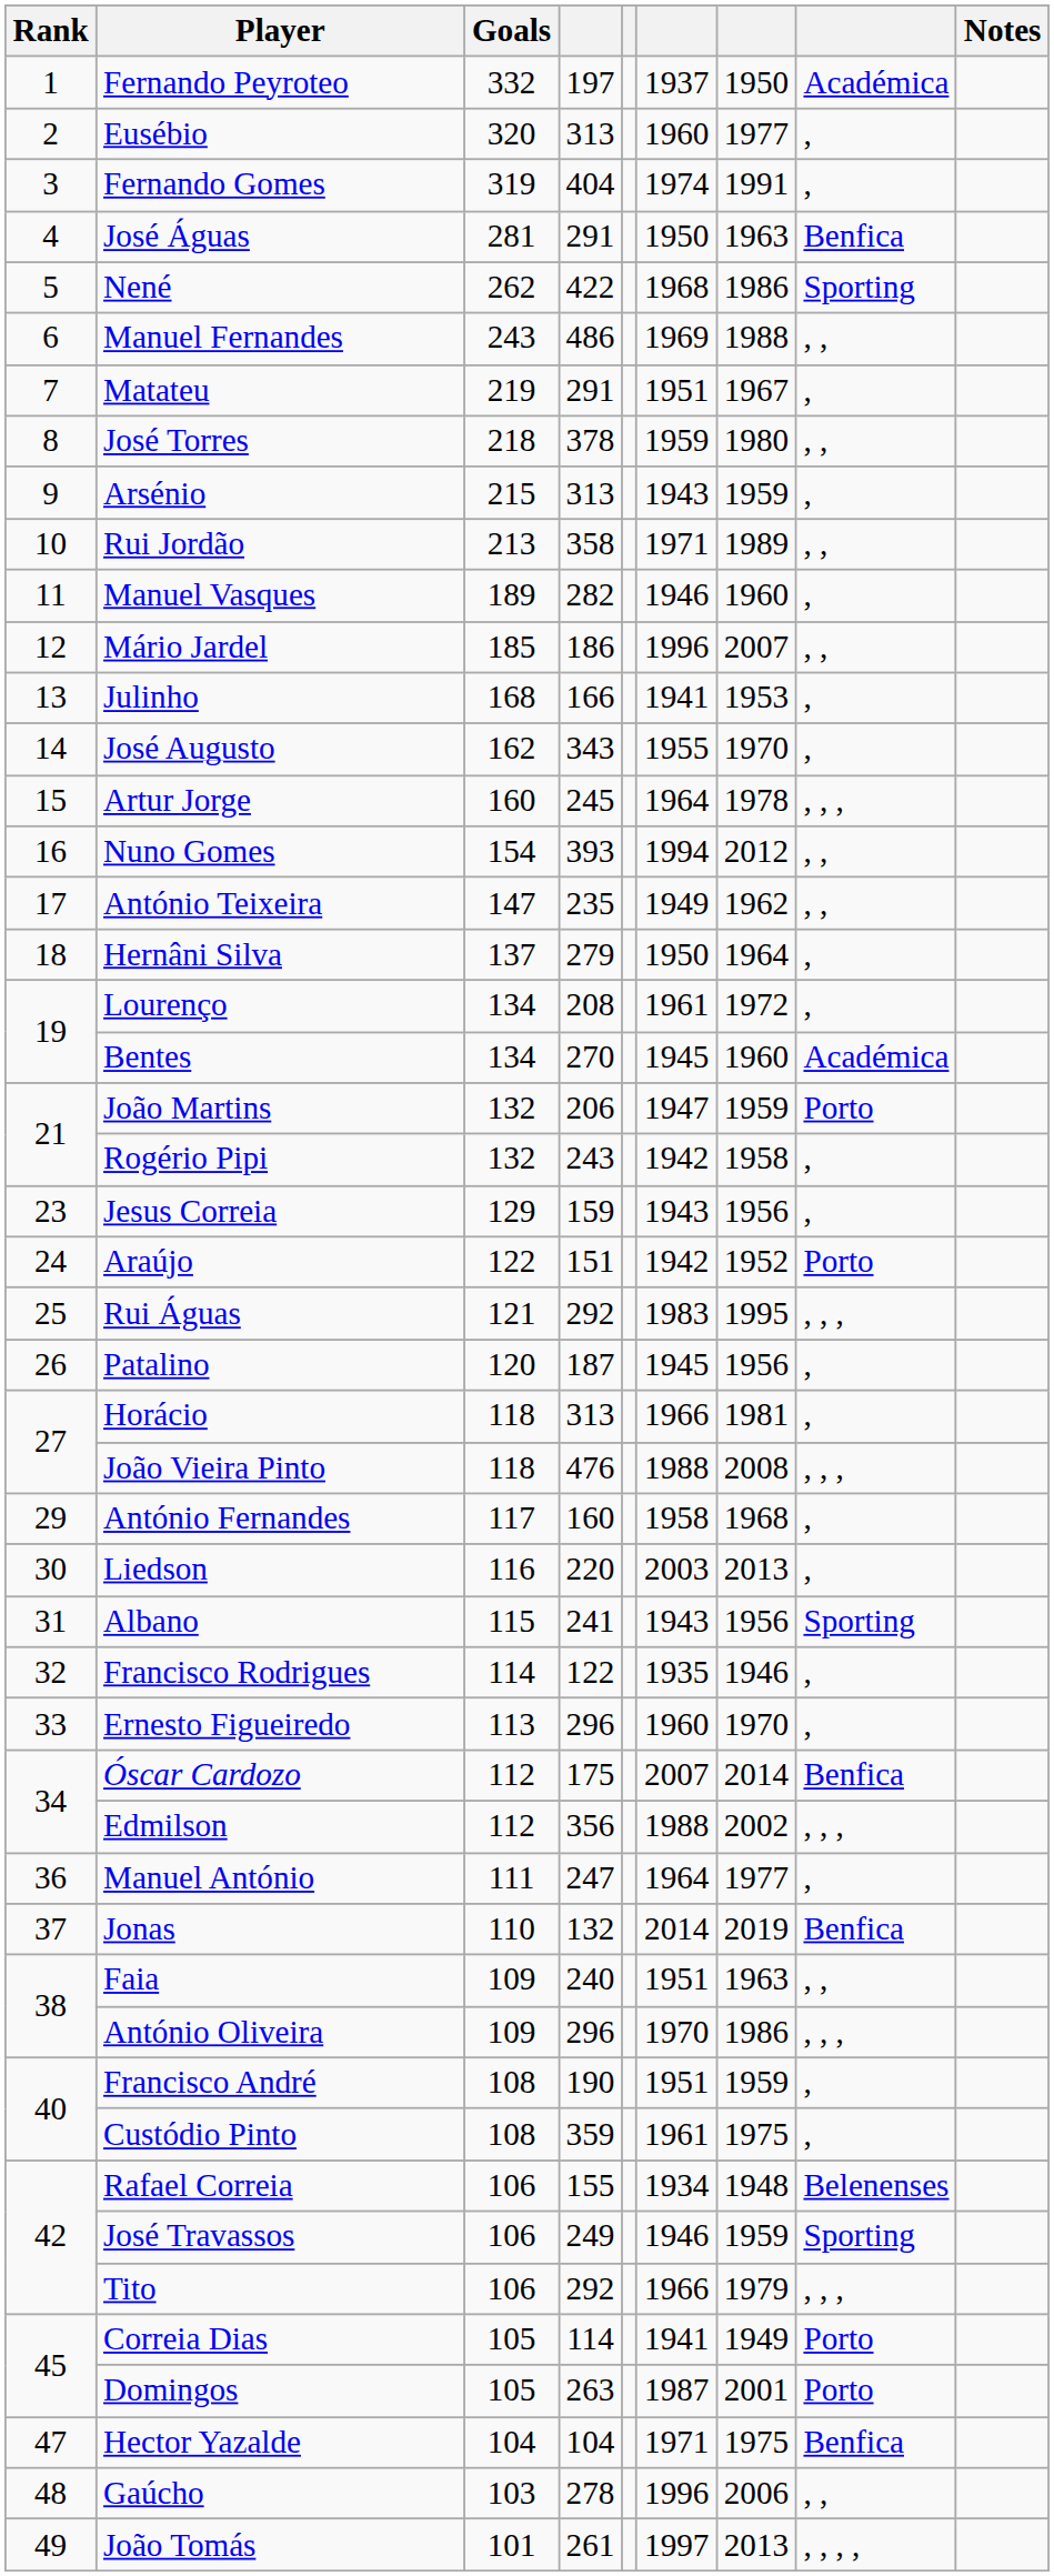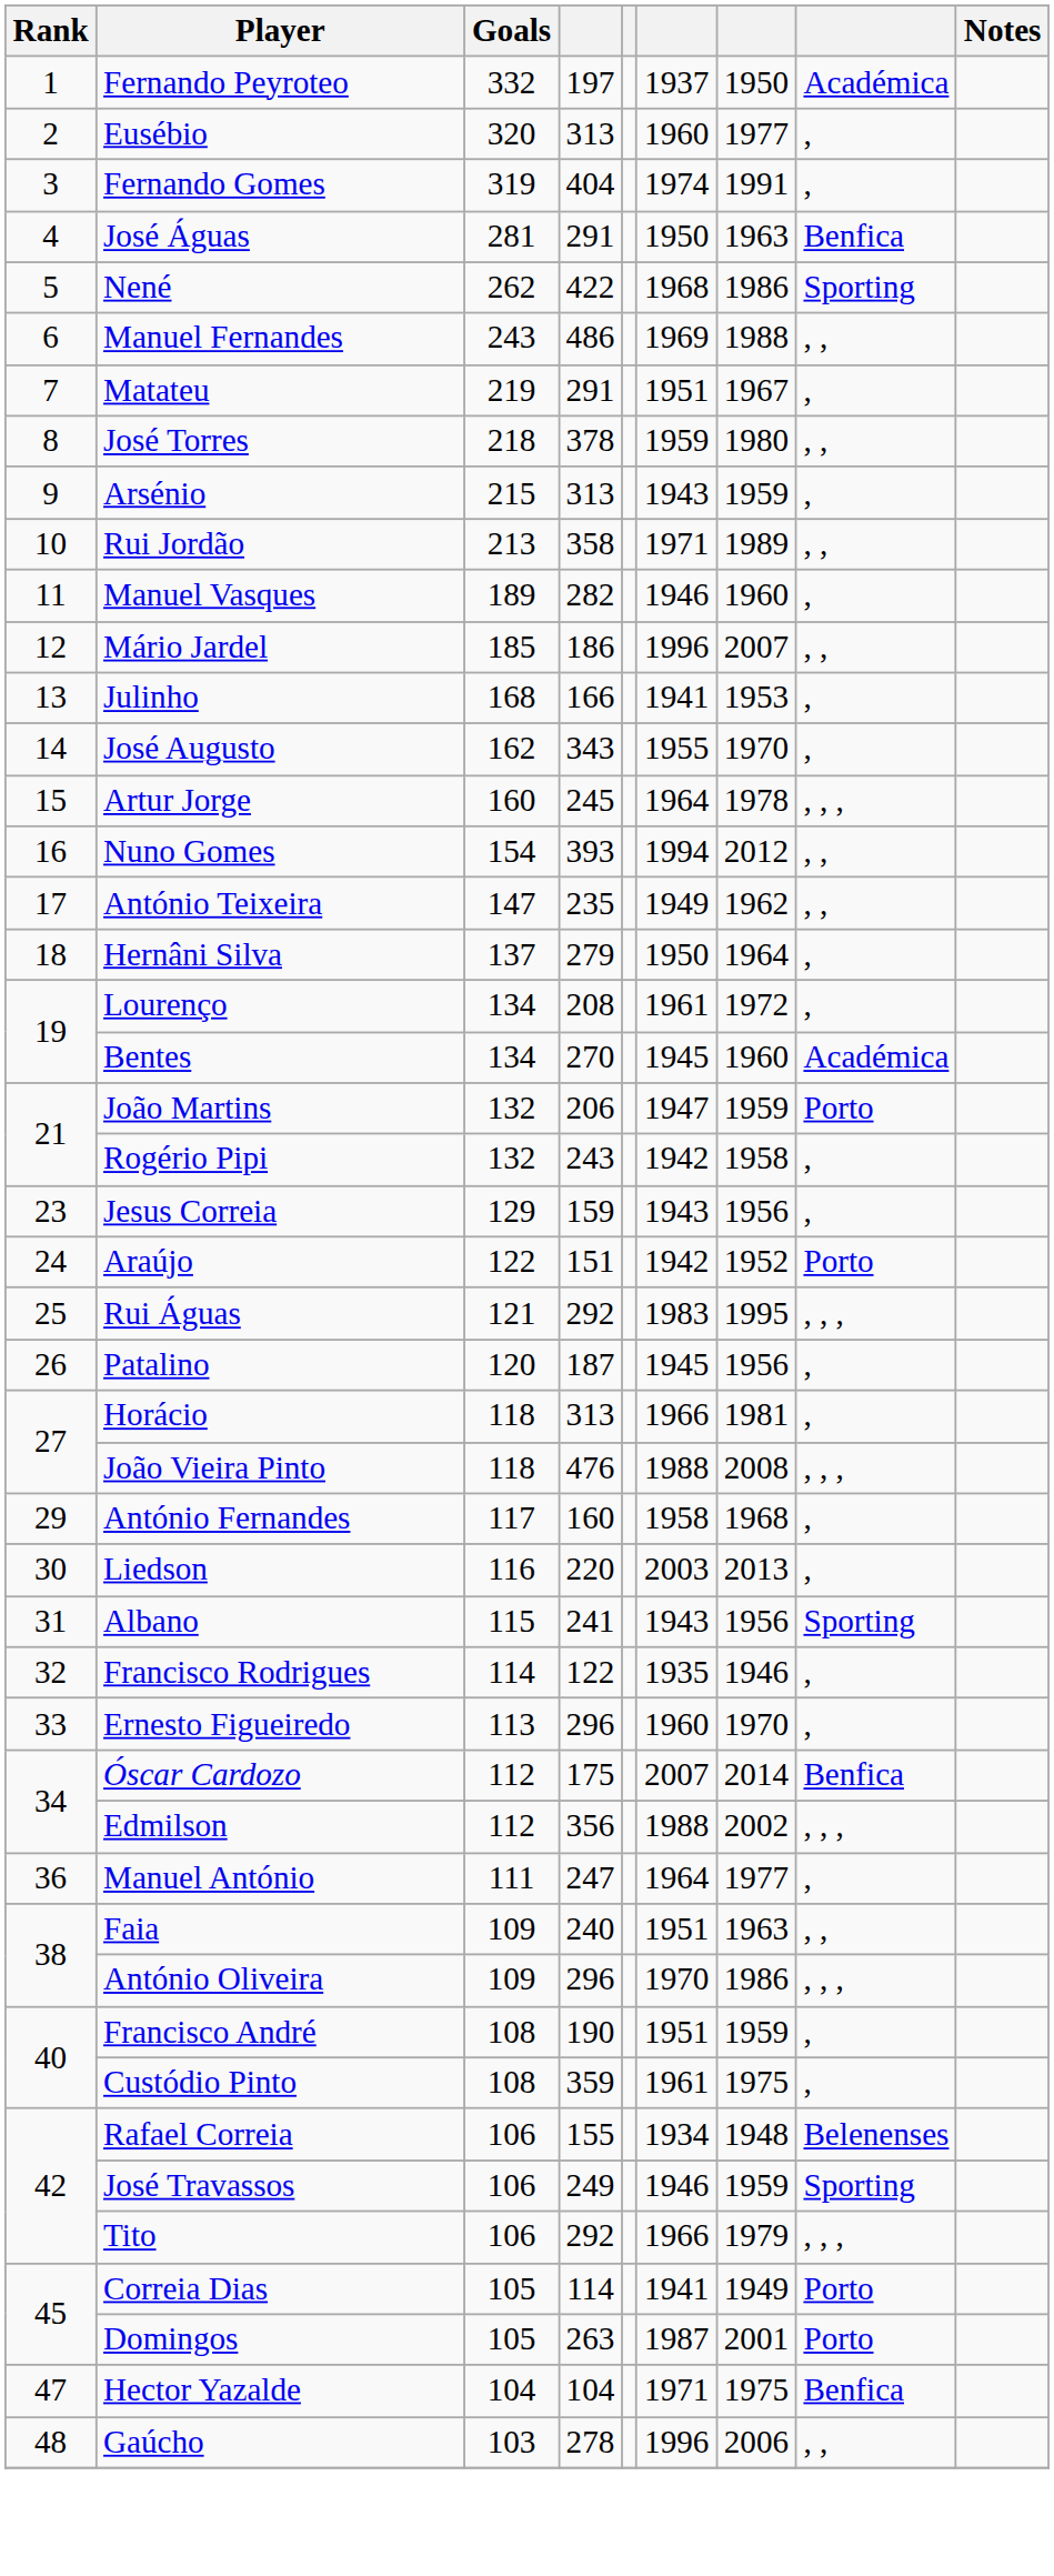 <table class="wikitable sortable" style="text-align:center">
 <tr>
 <th scope="col">Rank</th>
 <th scope="col" width=175px>Player</th>
 <th scope="col">Goals</th>
 <th scope="col"></th>
 <th scope="col"></th>
 <th scope="col"></th>
 <th scope="col"></th>
 <th class="unsortable"></th>
 <th class="unsortable">Notes</th>
 </tr>
 <tr>
 <td>1</td>
 <td style="text-align:left"> <a href='#'>Fernando Peyroteo</a></td>
 <td>332</td>
 <td>197</td>
 <td></td>
 <td>1937</td>
 <td>1950</td>
 <td style="text-align:left"><a href='#'>Académica</a></td>
 <td></td>
 </tr>
 <tr>
 <td>2</td>
 <td style="text-align:left"> <a href='#'>Eusébio</a></td>
 <td>320</td>
 <td>313</td>
 <td></td>
 <td>1960</td>
 <td>1977</td>
 <td style="text-align:left">, </td>
 <td></td>
 </tr>
 <tr>
 <td>3</td>
 <td style="text-align:left"> <a href='#'>Fernando Gomes</a></td>
 <td>319</td>
 <td>404</td>
 <td></td>
 <td>1974</td>
 <td>1991</td>
 <td style="text-align:left">, </td>
 <td></td>
 </tr>
 <tr>
 <td>4</td>
 <td style="text-align:left"> <a href='#'>José Águas</a></td>
 <td>281</td>
 <td>291</td>
 <td></td>
 <td>1950</td>
 <td>1963</td>
 <td style="text-align:left"><a href='#'>Benfica</a></td>
 <td></td>
 </tr>
 <tr>
 <td>5</td>
 <td style="text-align:left"> <a href='#'>Nené</a></td>
 <td>262</td>
 <td>422</td>
 <td></td>
 <td>1968</td>
 <td>1986</td>
 <td style="text-align:left"><a href='#'>Sporting</a></td>
 <td></td>
 </tr>
 <tr>
 <td>6</td>
 <td style="text-align:left"> <a href='#'>Manuel Fernandes</a></td>
 <td>243</td>
 <td>486</td>
 <td></td>
 <td>1969</td>
 <td>1988</td>
 <td style="text-align:left">, , </td>
 <td></td>
 </tr>
 <tr>
 <td>7</td>
 <td style="text-align:left"> <a href='#'>Matateu</a></td>
 <td>219</td>
 <td>291</td>
 <td></td>
 <td>1951</td>
 <td>1967</td>
 <td style="text-align:left">, </td>
 <td></td>
 </tr>
 <tr>
 <td>8</td>
 <td style="text-align:left"> <a href='#'>José Torres</a></td>
 <td>218</td>
 <td>378</td>
 <td></td>
 <td>1959</td>
 <td>1980</td>
 <td style="text-align:left">, , </td>
 <td></td>
 </tr>
 <tr>
 <td>9</td>
 <td style="text-align:left"> <a href='#'>Arsénio</a></td>
 <td>215</td>
 <td>313</td>
 <td></td>
 <td>1943</td>
 <td>1959</td>
 <td style="text-align:left">, </td>
 <td></td>
 </tr>
 <tr>
 <td>10</td>
 <td style="text-align:left"> <a href='#'>Rui Jordão</a></td>
 <td>213</td>
 <td>358</td>
 <td></td>
 <td>1971</td>
 <td>1989</td>
 <td style="text-align:left">, , </td>
 <td></td>
 </tr>
 <tr>
 <td>11</td>
 <td style="text-align:left"> <a href='#'>Manuel Vasques</a></td>
 <td>189</td>
 <td>282</td>
 <td></td>
 <td>1946</td>
 <td>1960</td>
 <td style="text-align:left">, </td>
 <td></td>
 </tr>
 <tr>
 <td>12</td>
 <td style="text-align:left"> <a href='#'>Mário Jardel</a></td>
 <td>185</td>
 <td>186</td>
 <td></td>
 <td>1996</td>
 <td>2007</td>
 <td style="text-align:left">, , </td>
 <td></td>
 </tr>
 <tr>
 <td>13</td>
 <td style="text-align:left"> <a href='#'>Julinho</a></td>
 <td>168</td>
 <td>166</td>
 <td></td>
 <td>1941</td>
 <td>1953</td>
 <td style="text-align:left">, </td>
 <td></td>
 </tr>
 <tr>
 <td>14</td>
 <td style="text-align:left"> <a href='#'>José Augusto</a></td>
 <td>162</td>
 <td>343</td>
 <td></td>
 <td>1955</td>
 <td>1970</td>
 <td style="text-align:left">, </td>
 <td></td>
 </tr>
 <tr>
 <td>15</td>
 <td style="text-align:left"> <a href='#'>Artur Jorge</a></td>
 <td>160</td>
 <td>245</td>
 <td></td>
 <td>1964</td>
 <td>1978</td>
 <td style="text-align:left">, , , </td>
 <td></td>
 </tr>
 <tr>
 <td>16</td>
 <td style="text-align:left"> <a href='#'>Nuno Gomes</a></td>
 <td>154</td>
 <td>393</td>
 <td></td>
 <td>1994</td>
 <td>2012</td>
 <td style="text-align:left">, , </td>
 <td></td>
 </tr>
 <tr>
 <td>17</td>
 <td style="text-align:left"> <a href='#'>António Teixeira</a></td>
 <td>147</td>
 <td>235</td>
 <td></td>
 <td>1949</td>
 <td>1962</td>
 <td style="text-align:left">, , </td>
 <td></td>
 </tr>
 <tr>
 <td>18</td>
 <td style="text-align:left"> <a href='#'>Hernâni Silva</a></td>
 <td>137</td>
 <td>279</td>
 <td></td>
 <td>1950</td>
 <td>1964</td>
 <td style="text-align:left">, </td>
 <td></td>
 </tr>
 <tr>
 <td rowspan="2">19</td>
 <td style="text-align:left"> <a href='#'>Lourenço</a></td>
 <td>134</td>
 <td>208</td>
 <td></td>
 <td>1961</td>
 <td>1972</td>
 <td style="text-align:left">, </td>
 <td></td>
 </tr>
 <tr>
 <td style="text-align:left"> <a href='#'>Bentes</a></td>
 <td>134</td>
 <td>270</td>
 <td></td>
 <td>1945</td>
 <td>1960</td>
 <td style="text-align:left"><a href='#'>Académica</a></td>
 <td></td>
 </tr>
 <tr>
 <td rowspan="2">21</td>
 <td style="text-align:left"> <a href='#'>João Martins</a></td>
 <td>132</td>
 <td>206</td>
 <td></td>
 <td>1947</td>
 <td>1959</td>
 <td style="text-align:left"><a href='#'>Porto</a></td>
 <td></td>
 </tr>
 <tr>
 <td style="text-align:left"> <a href='#'>Rogério Pipi</a></td>
 <td>132</td>
 <td>243</td>
 <td></td>
 <td>1942</td>
 <td>1958</td>
 <td style="text-align:left">, </td>
 <td></td>
 </tr>
 <tr>
 <td>23</td>
 <td style="text-align:left"> <a href='#'>Jesus Correia</a></td>
 <td>129</td>
 <td>159</td>
 <td></td>
 <td>1943</td>
 <td>1956</td>
 <td style="text-align:left">, </td>
 <td></td>
 </tr>
 <tr>
 <td>24</td>
 <td style="text-align:left"> <a href='#'>Araújo</a></td>
 <td>122</td>
 <td>151</td>
 <td></td>
 <td>1942</td>
 <td>1952</td>
 <td style="text-align:left"><a href='#'>Porto</a></td>
 <td></td>
 </tr>
 <tr>
 <td>25</td>
 <td style="text-align:left"> <a href='#'>Rui Águas</a></td>
 <td>121</td>
 <td>292</td>
 <td></td>
 <td>1983</td>
 <td>1995</td>
 <td style="text-align:left">, , , </td>
 <td></td>
 </tr>
 <tr>
 <td>26</td>
 <td style="text-align:left"> <a href='#'>Patalino</a></td>
 <td>120</td>
 <td>187</td>
 <td></td>
 <td>1945</td>
 <td>1956</td>
 <td style="text-align:left">, </td>
 <td></td>
 </tr>
 <tr>
 <td rowspan="2">27</td>
 <td style="text-align:left"> <a href='#'>Horácio</a></td>
 <td>118</td>
 <td>313</td>
 <td></td>
 <td>1966</td>
 <td>1981</td>
 <td style="text-align:left">, </td>
 <td></td>
 </tr>
 <tr>
 <td style="text-align:left"> <a href='#'>João Vieira Pinto</a></td>
 <td>118</td>
 <td>476</td>
 <td></td>
 <td>1988</td>
 <td>2008</td>
 <td style="text-align:left">, , , </td>
 <td></td>
 </tr>
 <tr>
 <td>29</td>
 <td style="text-align:left"> <a href='#'>António Fernandes</a></td>
 <td>117</td>
 <td>160</td>
 <td></td>
 <td>1958</td>
 <td>1968</td>
 <td style="text-align:left">, </td>
 <td></td>
 </tr>
 <tr>
 <td>30</td>
 <td style="text-align:left"> <a href='#'>Liedson</a></td>
 <td>116</td>
 <td>220</td>
 <td></td>
 <td>2003</td>
 <td>2013</td>
 <td style="text-align:left">, </td>
 <td></td>
 </tr>
 <tr>
 <td>31</td>
 <td style="text-align:left"> <a href='#'>Albano</a></td>
 <td>115</td>
 <td>241</td>
 <td></td>
 <td>1943</td>
 <td>1956</td>
 <td style="text-align:left"><a href='#'>Sporting</a></td>
 <td></td>
 </tr>
 <tr>
 <td>32</td>
 <td style="text-align:left"> <a href='#'>Francisco Rodrigues</a></td>
 <td>114</td>
 <td>122</td>
 <td></td>
 <td>1935</td>
 <td>1946</td>
 <td style="text-align:left">, </td>
 <td></td>
 </tr>
 <tr>
 <td>33</td>
 <td style="text-align:left"> <a href='#'>Ernesto Figueiredo</a></td>
 <td>113</td>
 <td>296</td>
 <td></td>
 <td>1960</td>
 <td>1970</td>
 <td style="text-align:left">, </td>
 <td></td>
 </tr>
 <tr>
 <td rowspan="2">34</td>
 <td style="text-align:left"> <em><a href='#'>Óscar Cardozo</a></em></td>
 <td>112</td>
 <td>175</td>
 <td></td>
 <td>2007</td>
 <td>2014</td>
 <td style="text-align:left"><a href='#'>Benfica</a></td>
 <td></td>
 </tr>
 <tr>
 <td style="text-align:left"> <a href='#'>Edmilson</a></td>
 <td>112</td>
 <td>356</td>
 <td></td>
 <td>1988</td>
 <td>2002</td>
 <td style="text-align:left">, , , </td>
 <td></td>
 </tr>
 <tr>
 <td>36</td>
 <td style="text-align:left"> <a href='#'>Manuel António</a></td>
 <td>111</td>
 <td>247</td>
 <td></td>
 <td>1964</td>
 <td>1977</td>
 <td style="text-align:left">, </td>
 <td></td>
 </tr>
 <tr>
-<td>37</td>
-<td style="text-align:left"> <a href='#'>Jonas</a></td>
-<td>110</td>
-<td>132</td>
-<td></td>
-<td>2014</td>
-<td>2019</td>
-<td style="text-align:left"><a href='#'>Benfica</a></td>
-<td></td>
-</tr>
-<tr>
 <td rowspan="2">38</td>
 <td style="text-align:left"> <a href='#'>Faia</a></td>
 <td>109</td>
 <td>240</td>
 <td></td>
 <td>1951</td>
 <td>1963</td>
 <td style="text-align:left">, , </td>
 <td></td>
 </tr>
 <tr>
 <td style="text-align:left"> <a href='#'>António Oliveira</a></td>
 <td>109</td>
 <td>296</td>
 <td></td>
 <td>1970</td>
 <td>1986</td>
 <td style="text-align:left">, , , </td>
 <td></td>
 </tr>
 <tr>
 <td rowspan="2">40</td>
 <td style="text-align:left"> <a href='#'>Francisco André</a></td>
 <td>108</td>
 <td>190</td>
 <td></td>
 <td>1951</td>
 <td>1959</td>
 <td style="text-align:left">, </td>
 <td></td>
 </tr>
 <tr>
 <td style="text-align:left"> <a href='#'>Custódio Pinto</a></td>
 <td>108</td>
 <td>359</td>
 <td></td>
 <td>1961</td>
 <td>1975</td>
 <td style="text-align:left">, </td>
 <td></td>
 </tr>
 <tr>
 <td rowspan="3">42</td>
 <td style="text-align:left"> <a href='#'>Rafael Correia</a></td>
 <td>106</td>
 <td>155</td>
 <td></td>
 <td>1934</td>
 <td>1948</td>
 <td style="text-align:left"><a href='#'>Belenenses</a></td>
 <td></td>
 </tr>
 <tr>
 <td style="text-align:left"> <a href='#'>José Travassos</a></td>
 <td>106</td>
 <td>249</td>
 <td></td>
 <td>1946</td>
 <td>1959</td>
 <td style="text-align:left"><a href='#'>Sporting</a></td>
 <td></td>
 </tr>
 <tr>
 <td style="text-align:left"> <a href='#'>Tito</a></td>
 <td>106</td>
 <td>292</td>
 <td></td>
 <td>1966</td>
 <td>1979</td>
 <td style="text-align:left">, , , </td>
 <td></td>
 </tr>
 <tr>
 <td rowspan="2">45</td>
 <td style="text-align:left"> <a href='#'>Correia Dias</a></td>
 <td>105</td>
 <td>114</td>
 <td></td>
 <td>1941</td>
 <td>1949</td>
 <td style="text-align:left"><a href='#'>Porto</a></td>
 <td></td>
 </tr>
 <tr>
 <td style="text-align:left"> <a href='#'>Domingos</a></td>
 <td>105</td>
 <td>263</td>
 <td></td>
 <td>1987</td>
 <td>2001</td>
 <td style="text-align:left"><a href='#'>Porto</a></td>
 <td></td>
 </tr>
 <tr>
 <td>47</td>
 <td style="text-align:left"> <a href='#'>Hector Yazalde</a></td>
 <td>104</td>
 <td>104</td>
 <td></td>
 <td>1971</td>
 <td>1975</td>
 <td style="text-align:left"><a href='#'>Benfica</a></td>
 <td></td>
 </tr>
 <tr>
 <td>48</td>
 <td style="text-align:left"> <a href='#'>Gaúcho</a></td>
 <td>103</td>
 <td>278</td>
 <td></td>
 <td>1996</td>
 <td>2006</td>
 <td style="text-align:left">, , </td>
 <td></td>
 </tr>
 <tr>
-<td>49</td>
-<td style="text-align:left"> <a href='#'>João Tomás</a></td>
-<td>101</td>
-<td>261</td>
-<td></td>
-<td>1997</td>
-<td>2013</td>
-<td style="text-align:left">, , , , </td>
-<td></td>
-</tr>
-<tr>
 </tr>
 </table>
